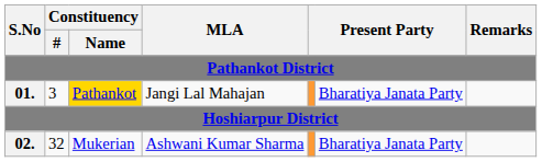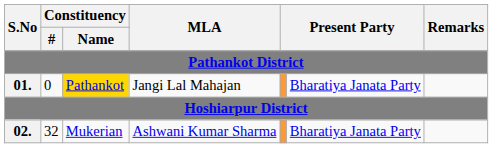 <table class="wikitable sortable">
 <tr>
 <th Rowspan=2>S.No</th>
 <th Colspan=2>Constituency</th>
 <th Rowspan=2>MLA</th>
 <th Rowspan=2 colspan="2">Present Party</th>
 <th Rowspan=2>Remarks</th>
 </tr>
 <tr>
 <th>#</th>
 <th>Name</th>
 </tr>
 <tr>
 <td colspan="7" align="center" bgcolor="grey"><a href='#'><span><strong>	Pathankot District</strong></span></a></td>
 </tr>
 <tr>
 <th>01.</th>
-<td>3</td>
+<td>0</td>
 <td style="background: gold;"><a href='#'>Pathankot</a></td>
 <td>Jangi Lal Mahajan</td>
 <td Bgcolor=#FF9933></td>
 <td><a href='#'>Bharatiya Janata Party</a></td>
 <td></td>
 </tr>
 <tr>
 <td colspan="7" align="center" bgcolor="grey"><a href='#'><span><strong>	Hoshiarpur District</strong></span></a></td>
 </tr>
 <tr>
 <th>02.</th>
 <td>32</td>
 <td><a href='#'>Mukerian</a></td>
 <td><a href='#'>Ashwani Kumar Sharma</a></td>
 <td Bgcolor=#FF9933></td>
 <td><a href='#'>Bharatiya Janata Party</a></td>
 <td></td>
 </tr>
 </table>
